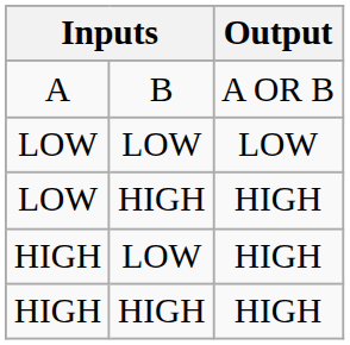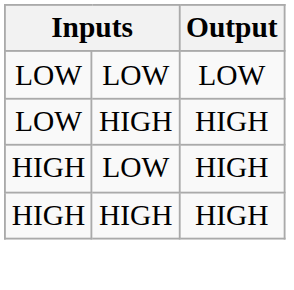 <table class="wikitable" style="text-align: center">
 <tr>
 <th colspan=2>Inputs</th>
 <th>Output</th>
-</tr>
-<tr>
-<td>A</td>
-<td>B</td>
-<td>A OR B</td>
 </tr>
 <tr>
 <td>LOW</td>
 <td>LOW</td>
 <td>LOW</td>
 </tr>
 <tr>
 <td>LOW</td>
 <td>HIGH</td>
 <td>HIGH</td>
 </tr>
 <tr>
 <td>HIGH</td>
 <td>LOW</td>
 <td>HIGH</td>
 </tr>
 <tr>
 <td>HIGH</td>
 <td>HIGH</td>
 <td>HIGH</td>
 </tr>
 </table>
